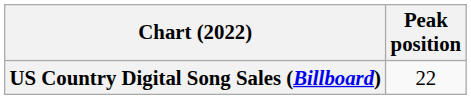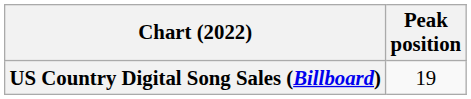 <table class="wikitable sortable plainrowheaders" style="text-align:center;">
 <tr>
 <th>Chart (2022)</th>
 <th>Peak<br>position</th>
 </tr>
 <tr>
 <th scope="row">US Country Digital Song Sales (<em><a href='#'>Billboard</a></em>)</th>
-<td>22</td>
+<td>19</td>
 </tr>
 </table>
